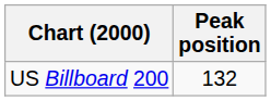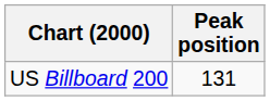 <table class="wikitable" border="1">
 <tr>
 <th scope="col">Chart (2000)</th>
 <th scope="col">Peak<br>position</th>
 </tr>
 <tr>
 <td>US <em><a href='#'>Billboard</a></em> <a href='#'>200</a></td>
-<td style="text-align:center;">132</td>
+<td style="text-align:center;">131</td>
 </tr>
 </table>
